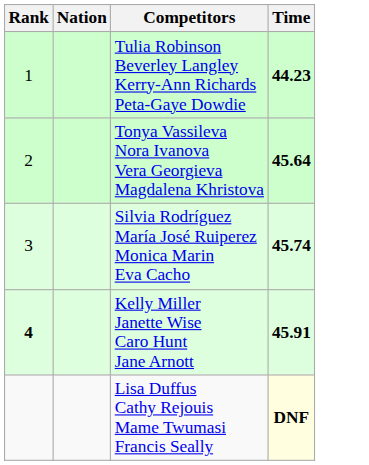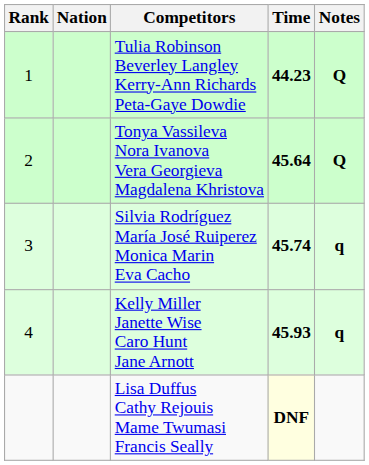 <table class="wikitable sortable" style="text-align:center">
 <tr>
 <th>Rank</th>
 <th>Nation</th>
 <th>Competitors</th>
 <th>Time</th>
+<th>Notes</th>
 </tr>
 <tr bgcolor=ccffcc>
 <td>1</td>
 <td align=left></td>
 <td align=left><a href='#'>Tulia Robinson</a><br><a href='#'>Beverley Langley</a><br><a href='#'>Kerry-Ann Richards</a><br><a href='#'>Peta-Gaye Dowdie</a></td>
 <td><strong>44.23</strong></td>
+<td><strong>Q</strong></td>
 </tr>
 <tr bgcolor=ccffcc>
 <td>2</td>
 <td align=left></td>
 <td align=left><a href='#'>Tonya Vassileva</a><br><a href='#'>Nora Ivanova</a><br><a href='#'>Vera Georgieva</a><br><a href='#'>Magdalena Khristova</a></td>
 <td><strong>45.64</strong></td>
+<td><strong>Q</strong></td>
 </tr>
 <tr bgcolor=ddffdd>
 <td>3</td>
 <td align=left></td>
 <td align=left><a href='#'>Silvia Rodríguez</a><br><a href='#'>María José Ruiperez</a><br><a href='#'>Monica Marin</a><br><a href='#'>Eva Cacho</a></td>
 <td><strong>45.74</strong></td>
+<td><strong>q</strong></td>
 </tr>
 <tr bgcolor=ddffdd>
-<td><strong>4</strong></td>
+<td>4</td>
 <td align=left></td>
 <td align=left><a href='#'>Kelly Miller</a><br><a href='#'>Janette Wise</a><br><a href='#'>Caro Hunt</a><br><a href='#'>Jane Arnott</a></td>
-<td><strong>45.91</strong></td>
+<td><strong>45.93</strong></td>
+<td><strong>q</strong></td>
 </tr>
 <tr>
 <td></td>
 <td align=left></td>
 <td align=left><a href='#'>Lisa Duffus</a><br><a href='#'>Cathy Rejouis</a><br><a href='#'>Mame Twumasi</a><br><a href='#'>Francis Seally</a></td>
 <td style="background: lightyellow;"><strong>DNF</strong></td>
+<td></td>
 </tr>
 </table>
